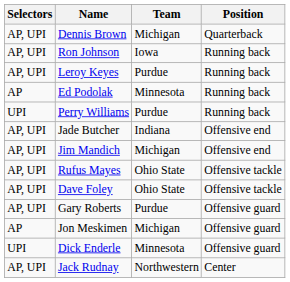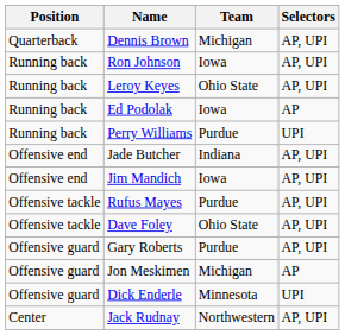 <table class="wikitable" style="font-size: 90%">
 <tr>
-<th>Selectors</th>
+<th>Position</th>
 <th>Name</th>
 <th>Team</th>
-<th>Position</th>
+<th>Selectors</th>
 </tr>
 <tr>
-<td>AP, UPI</td>
+<td>Quarterback</td>
 <td><a href='#'>Dennis Brown</a></td>
 <td>Michigan</td>
-<td>Quarterback</td>
+<td>AP, UPI</td>
 </tr>
 <tr>
-<td>AP, UPI</td>
+<td>Running back</td>
 <td><a href='#'>Ron Johnson</a></td>
 <td>Iowa</td>
-<td>Running back</td>
+<td>AP, UPI</td>
 </tr>
 <tr>
+<td>Running back</td>
+<td><a href='#'>Leroy Keyes</a></td>
+<td>Ohio State</td>
 <td>AP, UPI</td>
-<td><a href='#'>Leroy Keyes</a></td>
-<td>Purdue</td>
-<td>Running back</td>
 </tr>
 <tr>
+<td>Running back</td>
+<td><a href='#'>Ed Podolak</a></td>
+<td>Iowa</td>
 <td>AP</td>
-<td><a href='#'>Ed Podolak</a></td>
-<td>Minnesota</td>
-<td>Running back</td>
 </tr>
 <tr>
-<td>UPI</td>
+<td>Running back</td>
 <td><a href='#'>Perry Williams</a></td>
 <td>Purdue</td>
-<td>Running back</td>
+<td>UPI</td>
 </tr>
 <tr>
-<td>AP, UPI</td>
+<td>Offensive end</td>
 <td>Jade Butcher</td>
 <td>Indiana</td>
-<td>Offensive end</td>
+<td>AP, UPI</td>
 </tr>
 <tr>
+<td>Offensive end</td>
+<td><a href='#'>Jim Mandich</a></td>
+<td>Iowa</td>
 <td>AP, UPI</td>
-<td><a href='#'>Jim Mandich</a></td>
-<td>Michigan</td>
-<td>Offensive end</td>
 </tr>
 <tr>
+<td>Offensive tackle</td>
+<td><a href='#'>Rufus Mayes</a></td>
+<td>Purdue</td>
 <td>AP, UPI</td>
-<td><a href='#'>Rufus Mayes</a></td>
-<td>Ohio State</td>
-<td>Offensive tackle</td>
 </tr>
 <tr>
-<td>AP, UPI</td>
+<td>Offensive tackle</td>
 <td><a href='#'>Dave Foley</a></td>
 <td>Ohio State</td>
-<td>Offensive tackle</td>
+<td>AP, UPI</td>
 </tr>
 <tr>
-<td>AP, UPI</td>
+<td>Offensive guard</td>
 <td>Gary Roberts</td>
 <td>Purdue</td>
-<td>Offensive guard</td>
+<td>AP, UPI</td>
 </tr>
 <tr>
-<td>AP</td>
+<td>Offensive guard</td>
 <td>Jon Meskimen</td>
 <td>Michigan</td>
-<td>Offensive guard</td>
+<td>AP</td>
 </tr>
 <tr>
-<td>UPI</td>
+<td>Offensive guard</td>
 <td><a href='#'>Dick Enderle</a></td>
 <td>Minnesota</td>
-<td>Offensive guard</td>
+<td>UPI</td>
 </tr>
 <tr>
-<td>AP, UPI</td>
+<td>Center</td>
 <td><a href='#'>Jack Rudnay</a></td>
 <td>Northwestern</td>
-<td>Center</td>
+<td>AP, UPI</td>
 </tr>
 </table>
